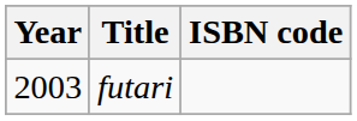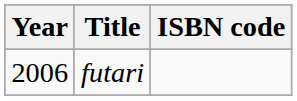 <table class="wikitable">
 <tr>
 <th>Year</th>
 <th>Title</th>
 <th>ISBN code</th>
 </tr>
 <tr>
-<td>2003</td>
+<td>2006</td>
 <td><em>futari</em></td>
 <td></td>
 </tr>
 </table>
